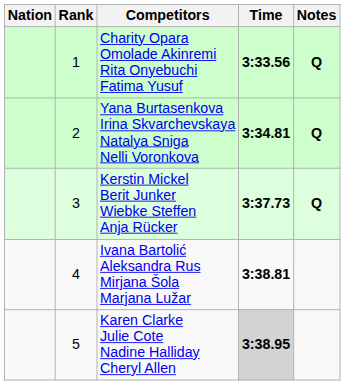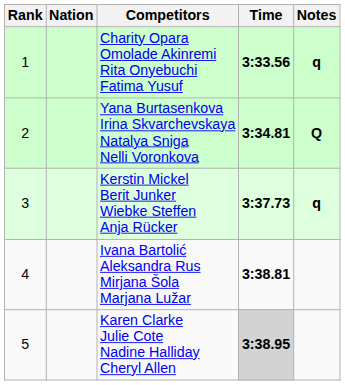 <table class="wikitable sortable" style="text-align:center">
 <tr>
+<th>Rank</th>
 <th>Nation</th>
-<th>Rank</th>
 <th>Competitors</th>
 <th>Time</th>
 <th>Notes</th>
 </tr>
 <tr bgcolor=ccffcc>
+<td>1</td>
 <td align=left></td>
-<td>1</td>
 <td align=left><a href='#'>Charity Opara</a><br><a href='#'>Omolade Akinremi</a><br><a href='#'>Rita Onyebuchi</a><br><a href='#'>Fatima Yusuf</a></td>
 <td><strong>3:33.56</strong></td>
-<td><strong>Q</strong></td>
+<td><strong>q</strong></td>
 </tr>
 <tr bgcolor=ccffcc>
+<td>2</td>
 <td align=left></td>
-<td>2</td>
 <td align=left><a href='#'>Yana Burtasenkova</a><br><a href='#'>Irina Skvarchevskaya</a><br><a href='#'>Natalya Sniga</a><br><a href='#'>Nelli Voronkova</a></td>
 <td><strong>3:34.81</strong></td>
 <td><strong>Q</strong></td>
 </tr>
 <tr bgcolor=ddffdd>
+<td>3</td>
 <td align=left></td>
-<td>3</td>
 <td align=left><a href='#'>Kerstin Mickel</a><br><a href='#'>Berit Junker</a><br><a href='#'>Wiebke Steffen</a><br><a href='#'>Anja Rücker</a></td>
 <td><strong>3:37.73</strong></td>
-<td><strong>Q</strong></td>
+<td><strong>q</strong></td>
 </tr>
 <tr>
+<td>4</td>
 <td align=left></td>
-<td>4</td>
 <td align=left><a href='#'>Ivana Bartolić</a><br><a href='#'>Aleksandra Rus</a><br><a href='#'>Mirjana Šola</a><br><a href='#'>Marjana Lužar</a></td>
 <td><strong>3:38.81</strong></td>
 <td></td>
 </tr>
 <tr>
+<td>5</td>
 <td align=left></td>
-<td>5</td>
 <td align=left><a href='#'>Karen Clarke</a><br><a href='#'>Julie Cote</a><br><a href='#'>Nadine Halliday</a><br><a href='#'>Cheryl Allen</a></td>
 <td style="background: lightgrey;"><strong>3:38.95</strong></td>
 <td></td>
 </tr>
 </table>
